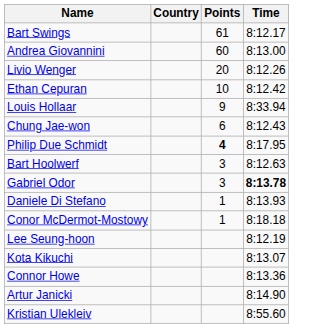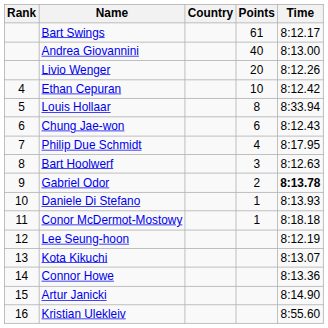 <table class="wikitable sortable" style="text-align:center">
 <tr>
+<th>Rank</th>
 <th>Name</th>
 <th>Country</th>
 <th>Points</th>
 <th>Time</th>
 </tr>
 <tr>
+<td></td>
 <td align=left><a href='#'>Bart Swings</a></td>
 <td align=left></td>
 <td>61</td>
 <td>8:12.17</td>
 </tr>
 <tr>
+<td></td>
 <td align=left><a href='#'>Andrea Giovannini</a></td>
 <td align=left></td>
-<td>60</td>
+<td>40</td>
 <td>8:13.00</td>
 </tr>
 <tr>
+<td></td>
 <td align=left><a href='#'>Livio Wenger</a></td>
 <td align=left></td>
 <td>20</td>
 <td>8:12.26</td>
 </tr>
 <tr>
+<td>4</td>
 <td align=left><a href='#'>Ethan Cepuran</a></td>
 <td align=left></td>
 <td>10</td>
 <td>8:12.42</td>
 </tr>
 <tr>
+<td>5</td>
 <td align=left><a href='#'>Louis Hollaar</a></td>
 <td align=left></td>
-<td>9</td>
+<td>8</td>
 <td>8:33.94</td>
 </tr>
 <tr>
+<td>6</td>
 <td align=left><a href='#'>Chung Jae-won</a></td>
 <td align=left></td>
 <td>6</td>
 <td>8:12.43</td>
 </tr>
 <tr>
+<td>7</td>
 <td align=left><a href='#'>Philip Due Schmidt</a></td>
 <td align=left></td>
-<td><strong>4</strong></td>
+<td>4</td>
 <td>8:17.95</td>
 </tr>
 <tr>
+<td>8</td>
 <td align=left><a href='#'>Bart Hoolwerf</a></td>
 <td align=left></td>
 <td>3</td>
 <td>8:12.63</td>
 </tr>
 <tr>
+<td>9</td>
 <td align=left><a href='#'>Gabriel Odor</a></td>
 <td align=left></td>
-<td>3</td>
+<td>2</td>
 <td><strong>8:13.78</strong></td>
 </tr>
 <tr>
+<td>10</td>
 <td align=left><a href='#'>Daniele Di Stefano</a></td>
 <td align=left></td>
 <td>1</td>
 <td>8:13.93</td>
 </tr>
 <tr>
+<td>11</td>
 <td align=left><a href='#'>Conor McDermot-Mostowy</a></td>
 <td align=left></td>
 <td>1</td>
 <td>8:18.18</td>
 </tr>
 <tr>
+<td>12</td>
 <td align=left><a href='#'>Lee Seung-hoon</a></td>
 <td align=left></td>
 <td></td>
 <td>8:12.19</td>
 </tr>
 <tr>
+<td>13</td>
 <td align=left><a href='#'>Kota Kikuchi</a></td>
 <td align=left></td>
 <td></td>
 <td>8:13.07</td>
 </tr>
 <tr>
+<td>14</td>
 <td align=left><a href='#'>Connor Howe</a></td>
 <td align=left></td>
 <td></td>
 <td>8:13.36</td>
 </tr>
 <tr>
+<td>15</td>
 <td align=left><a href='#'>Artur Janicki</a></td>
 <td align=left></td>
 <td></td>
 <td>8:14.90</td>
 </tr>
 <tr>
+<td>16</td>
 <td align=left><a href='#'>Kristian Ulekleiv</a></td>
 <td align=left></td>
 <td></td>
 <td>8:55.60</td>
 </tr>
 </table>
